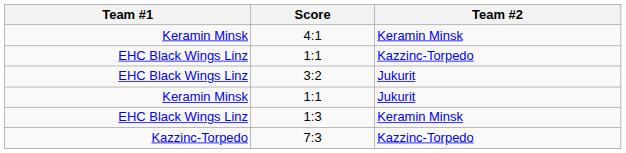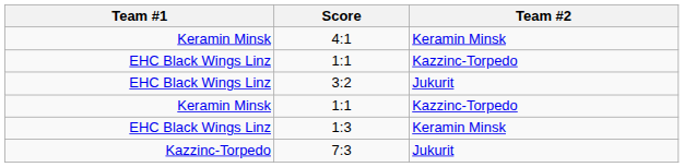 <table class="wikitable" style="text-align: center;">
 <tr>
 <th width=22%>Team #1</th>
 <th width=11%>Score</th>
 <th width=22%>Team #2</th>
 </tr>
 <tr>
 <td style="text-align: right;"><a href='#'>Keramin Minsk</a> </td>
 <td>4:1</td>
 <td style="text-align: left;"> <a href='#'>Keramin Minsk</a></td>
 </tr>
 <tr>
 <td style="text-align: right;"><a href='#'>EHC Black Wings Linz</a> </td>
 <td>1:1</td>
 <td style="text-align: left;"> <a href='#'>Kazzinc-Torpedo</a></td>
 </tr>
 <tr>
 <td style="text-align: right;"><a href='#'>EHC Black Wings Linz</a> </td>
 <td>3:2</td>
 <td style="text-align: left;"> <a href='#'>Jukurit</a></td>
 </tr>
 <tr>
 <td style="text-align: right;"><a href='#'>Keramin Minsk</a> </td>
 <td>1:1</td>
-<td style="text-align: left;"> <a href='#'>Jukurit</a></td>
+<td style="text-align: left;"> <a href='#'>Kazzinc-Torpedo</a></td>
 </tr>
 <tr>
 <td style="text-align: right;"><a href='#'>EHC Black Wings Linz</a> </td>
 <td>1:3</td>
 <td style="text-align: left;"> <a href='#'>Keramin Minsk</a></td>
 </tr>
 <tr>
 <td style="text-align: right;"><a href='#'>Kazzinc-Torpedo</a> </td>
 <td>7:3</td>
-<td style="text-align: left;"> <a href='#'>Kazzinc-Torpedo</a></td>
+<td style="text-align: left;"> <a href='#'>Jukurit</a></td>
 </tr>
 </table>
